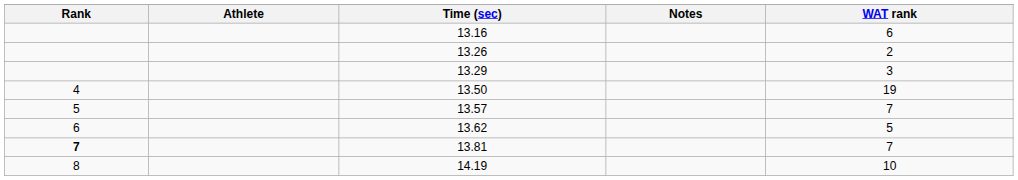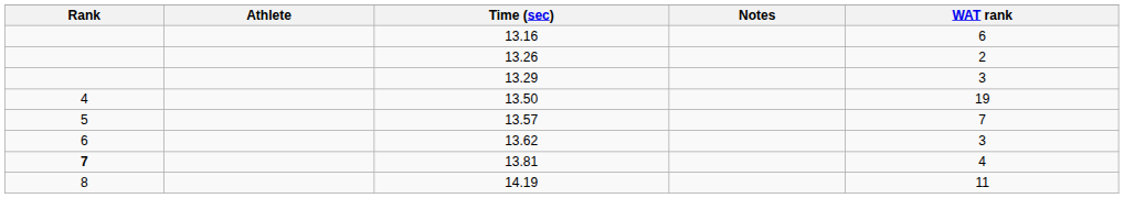 <table class="wikitable" width=85%>
 <tr>
 </tr>
 <tr>
 <th>Rank</th>
 <th>Athlete</th>
 <th>Time (<a href='#'>sec</a>)</th>
 <th>Notes</th>
 <th><a href='#'>WAT</a> rank</th>
 </tr>
 <tr align="center">
 <td></td>
 <td align="left"></td>
 <td>13.16</td>
 <td></td>
 <td>6</td>
 </tr>
 <tr align="center">
 <td></td>
 <td align="left"></td>
 <td>13.26</td>
 <td></td>
 <td>2</td>
 </tr>
 <tr align="center">
 <td></td>
 <td align="left"></td>
 <td>13.29</td>
 <td></td>
 <td>3</td>
 </tr>
 <tr align="center">
 <td>4</td>
 <td align="left"></td>
 <td>13.50</td>
 <td></td>
 <td>19</td>
 </tr>
 <tr align="center">
 <td>5</td>
 <td align="left"></td>
 <td>13.57</td>
 <td></td>
 <td>7</td>
 </tr>
 <tr align="center">
 <td>6</td>
 <td align="left"></td>
 <td>13.62</td>
 <td></td>
-<td>5</td>
+<td>3</td>
 </tr>
 <tr align="center">
 <td><strong>7</strong></td>
 <td align="left"></td>
 <td>13.81</td>
 <td></td>
-<td>7</td>
+<td>4</td>
 </tr>
 <tr align="center">
 <td>8</td>
 <td align="left"></td>
 <td>14.19</td>
 <td></td>
-<td>10</td>
+<td>11</td>
 </tr>
 </table>
